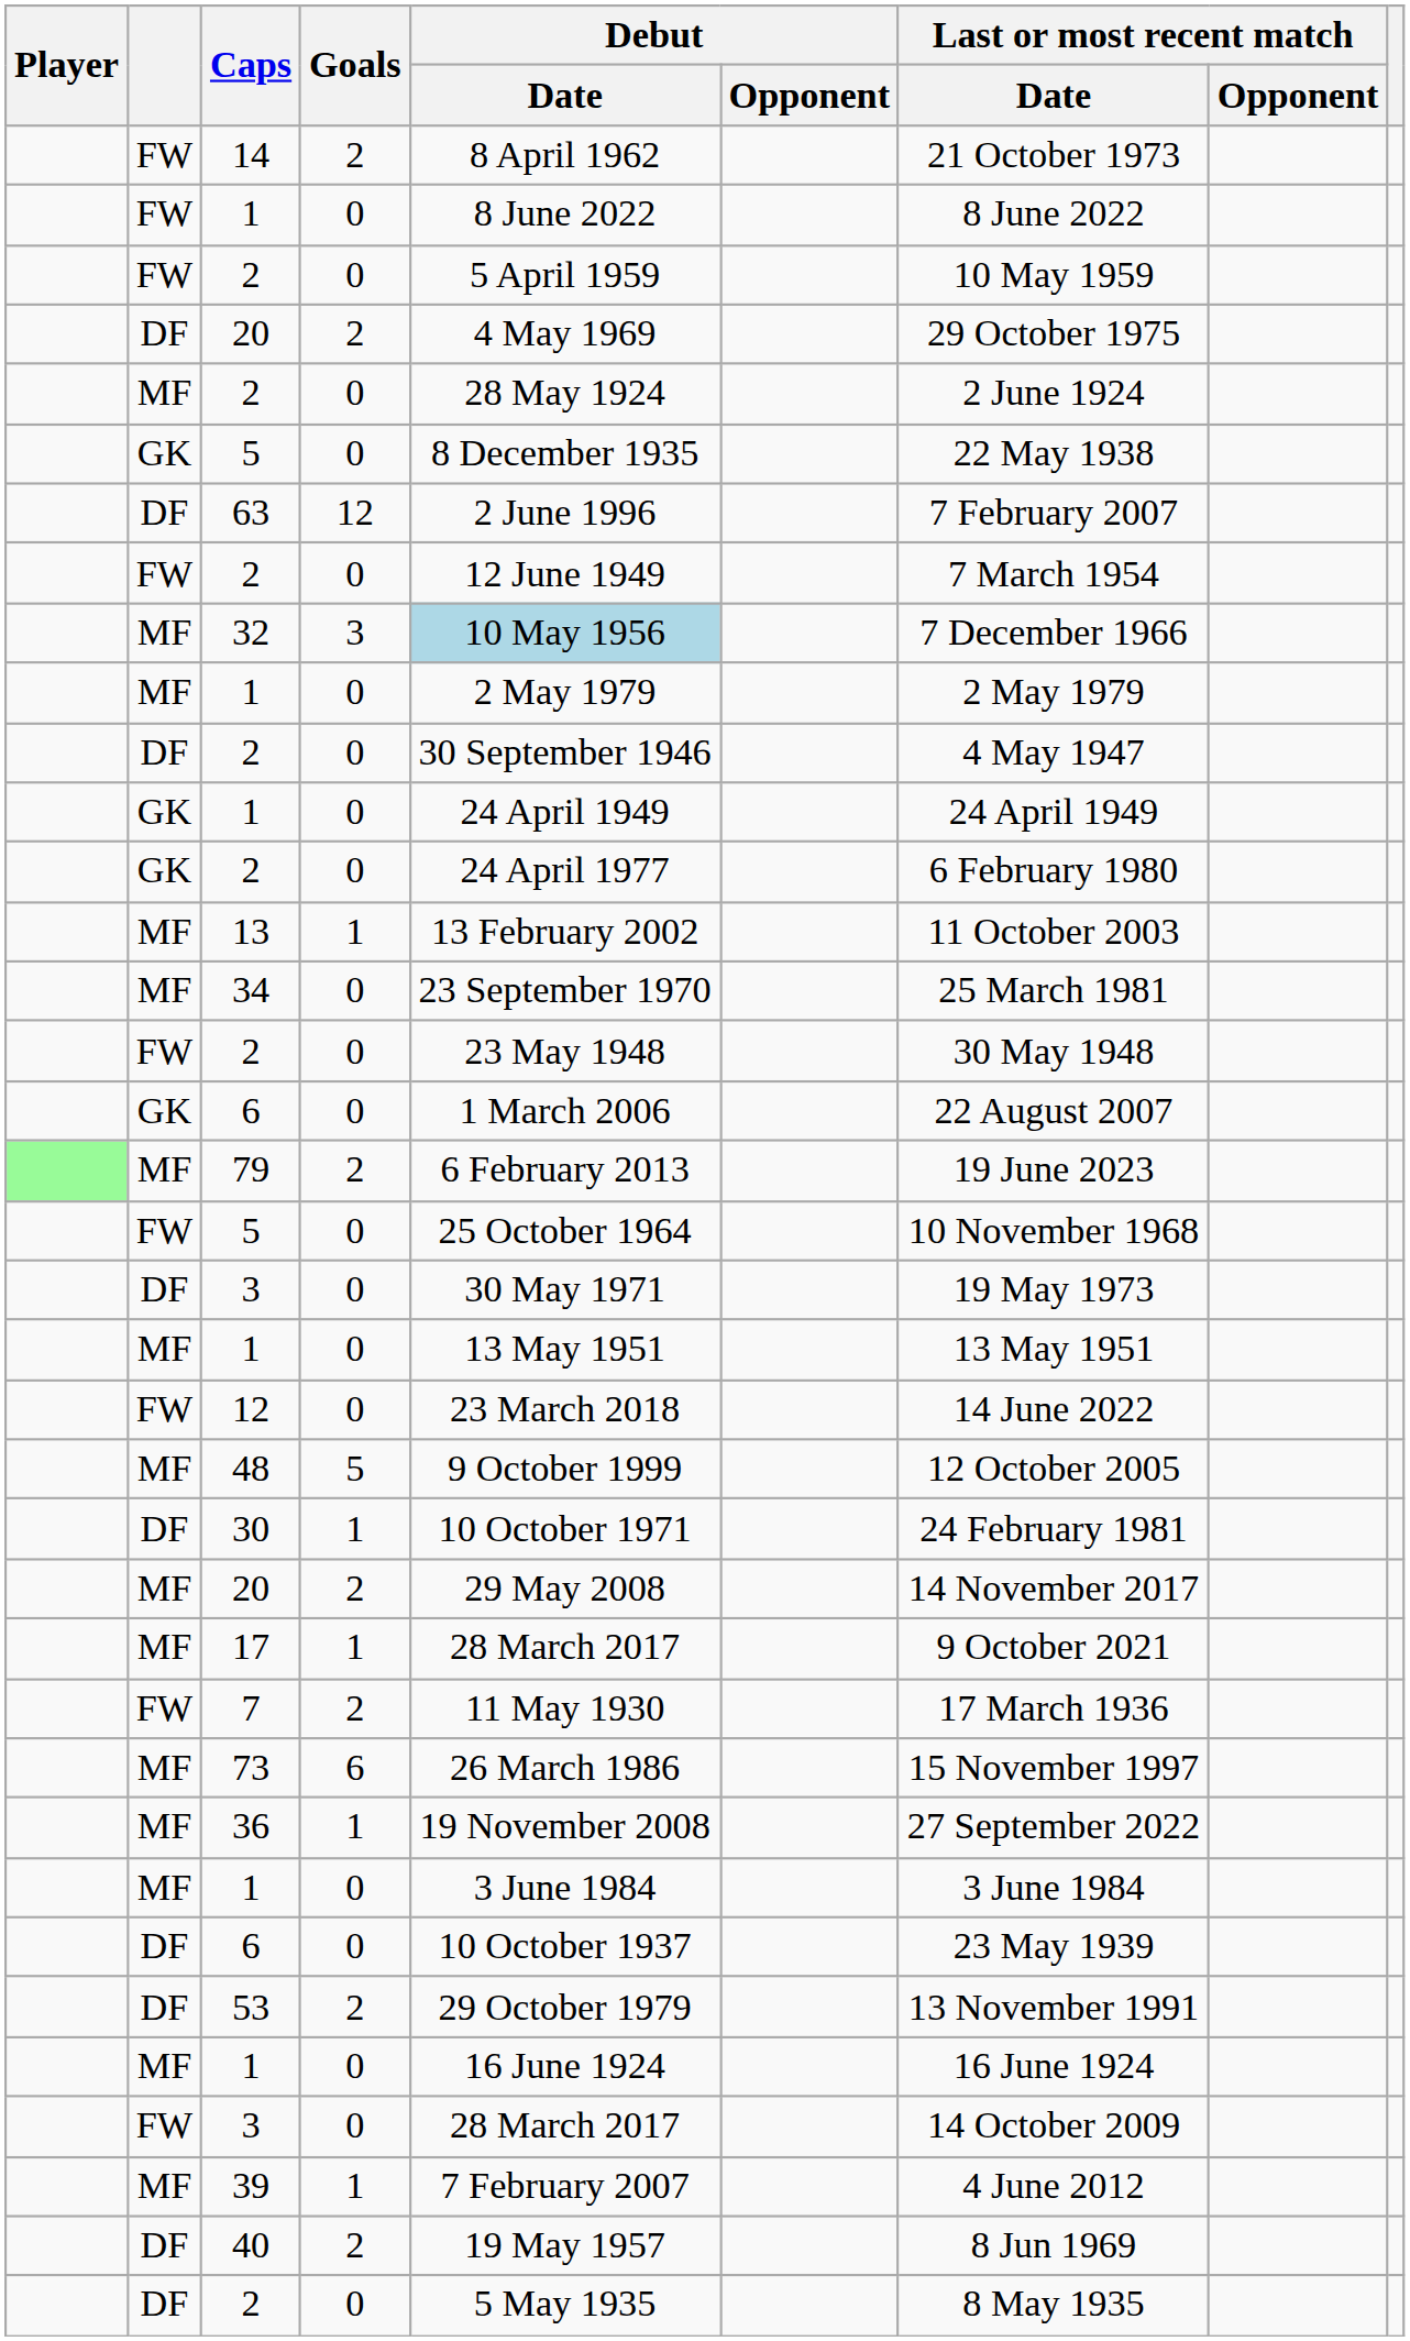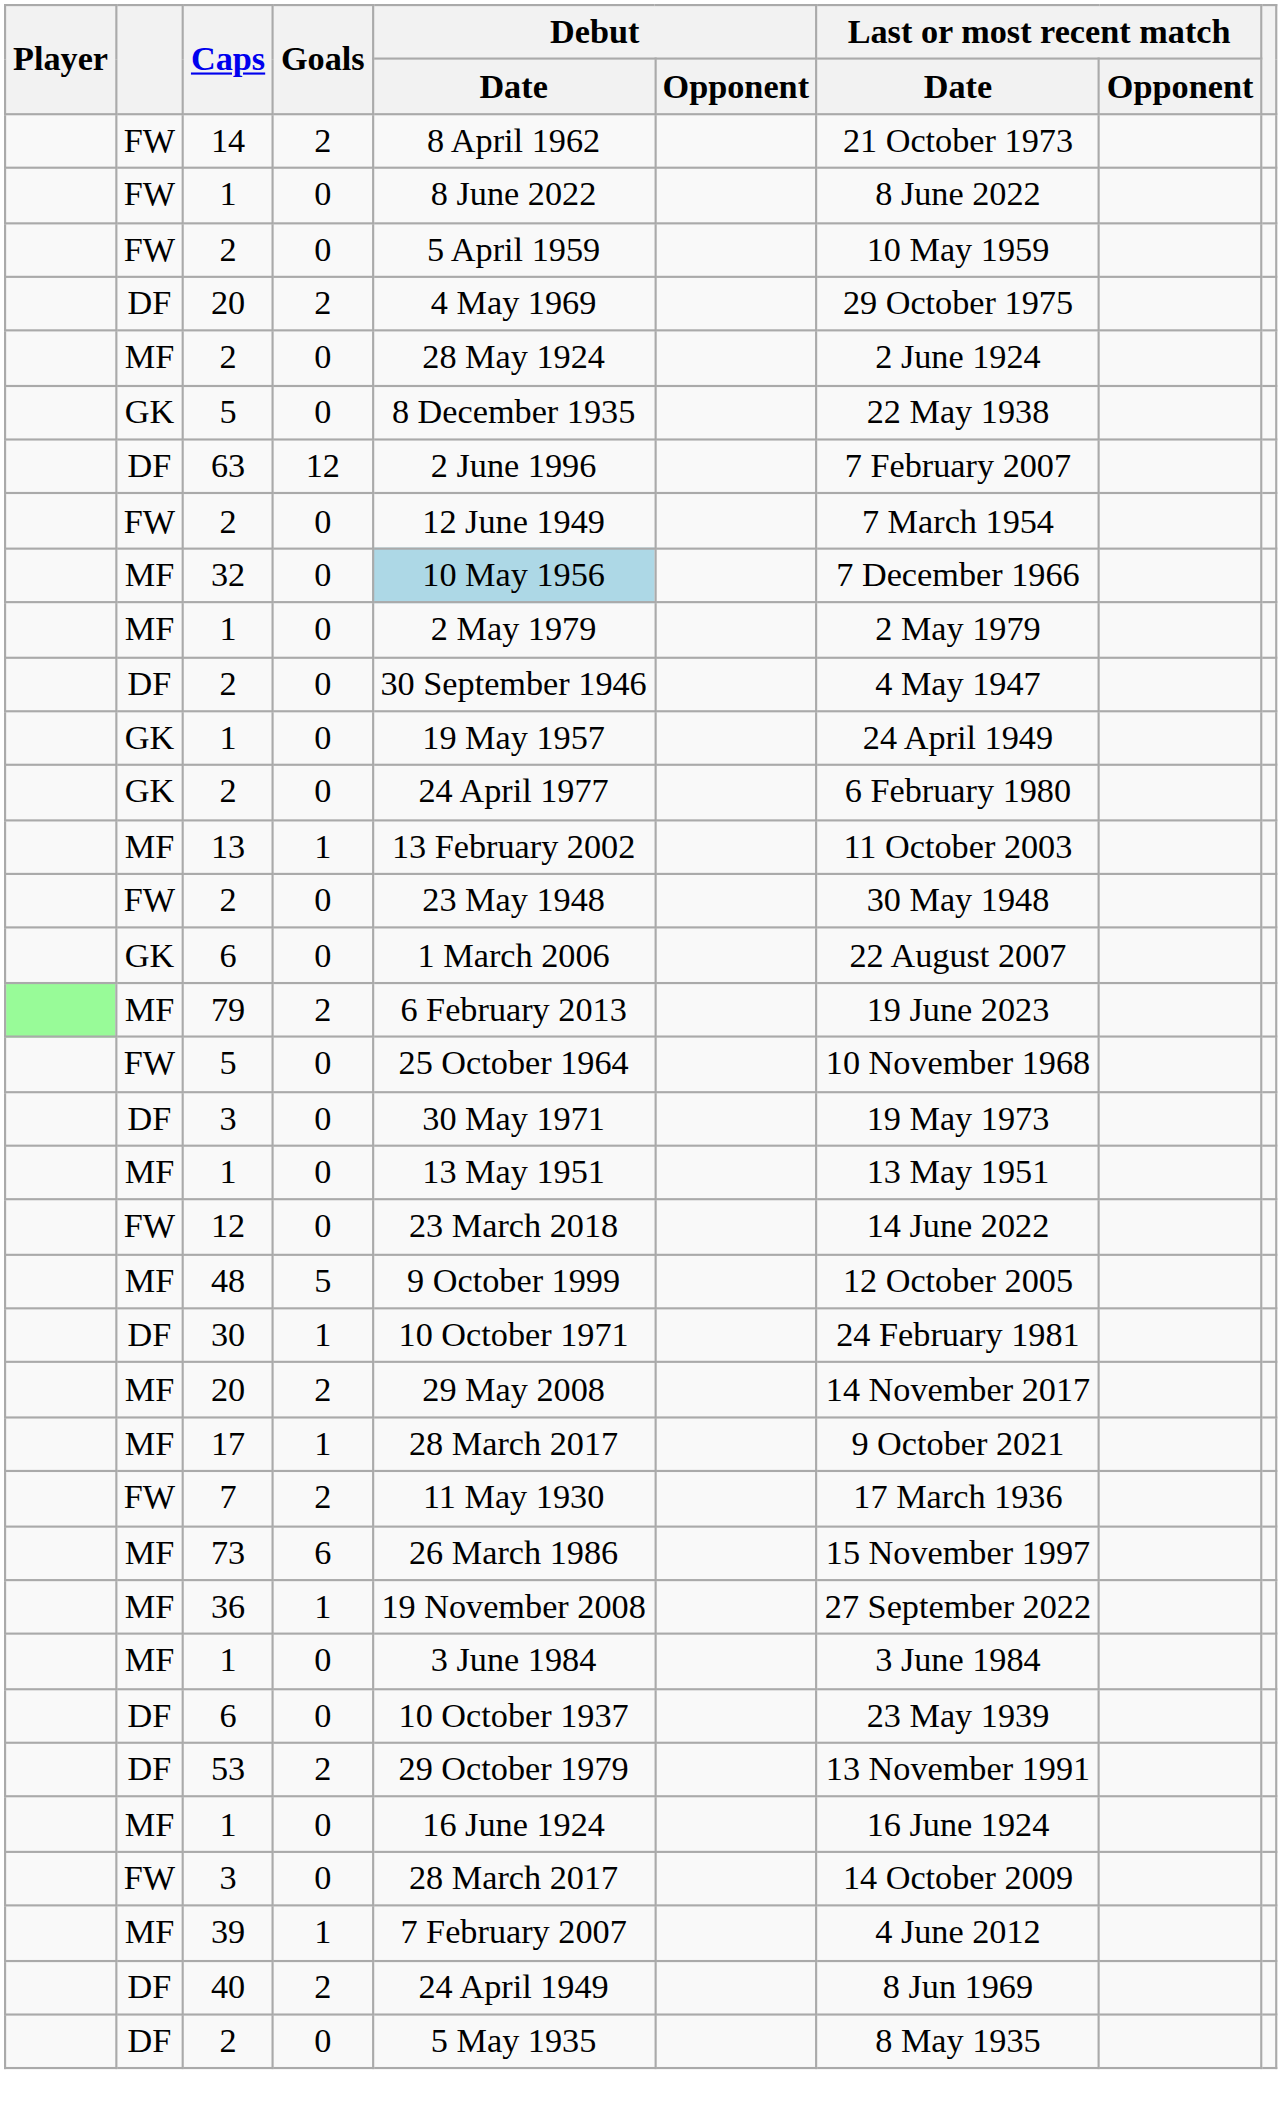 <table class="wikitable sortable" style="text-align: center;">
 <tr>
 <th scope=col rowspan=2>Player</th>
 <th scope=col rowspan=2></th>
 <th scope=col rowspan=2><a href='#'>Caps</a></th>
 <th scope=col rowspan=2>Goals</th>
 <th scope=col colspan=2>Debut</th>
 <th scope=col colspan=2>Last or most recent match</th>
 <th scope=col rowspan=2 class=unsortable></th>
 </tr>
 <tr class=unsortable>
 <th scope=col>Date</th>
 <th scope=col>Opponent</th>
 <th scope=col>Date</th>
 <th scope=col>Opponent</th>
 </tr>
 <tr>
 <td></td>
 <td>FW</td>
 <td>14</td>
 <td>2</td>
 <td>8 April 1962</td>
 <td align=left></td>
 <td>21 October 1973</td>
 <td align=left></td>
 <td></td>
 </tr>
 <tr>
 <td></td>
 <td>FW</td>
 <td>1</td>
 <td>0</td>
 <td>8 June 2022</td>
 <td align=left></td>
 <td>8 June 2022</td>
 <td align=left></td>
 <td></td>
 </tr>
 <tr>
 <td></td>
 <td>FW</td>
 <td>2</td>
 <td>0</td>
 <td>5 April 1959</td>
 <td align=left></td>
 <td>10 May 1959</td>
 <td align=left></td>
 <td></td>
 </tr>
 <tr>
 <td></td>
 <td>DF</td>
 <td>20</td>
 <td>2</td>
 <td>4 May 1969</td>
 <td align=left></td>
 <td>29 October 1975</td>
 <td align=left></td>
 <td></td>
 </tr>
 <tr>
 <td></td>
 <td>MF</td>
 <td>2</td>
 <td>0</td>
 <td>28 May 1924</td>
 <td align=left></td>
 <td>2 June 1924</td>
 <td align=left></td>
 <td></td>
 </tr>
 <tr>
 <td></td>
 <td>GK</td>
 <td>5</td>
 <td>0</td>
 <td>8 December 1935</td>
 <td align=left></td>
 <td>22 May 1938</td>
 <td align=left></td>
 <td></td>
 </tr>
 <tr>
 <td></td>
 <td>DF</td>
 <td>63</td>
 <td>12</td>
 <td>2 June 1996</td>
 <td align=left></td>
 <td>7 February 2007</td>
 <td align=left></td>
 <td></td>
 </tr>
 <tr>
 <td></td>
 <td>FW</td>
 <td>2</td>
 <td>0</td>
 <td>12 June 1949</td>
 <td align=left></td>
 <td>7 March 1954</td>
 <td align=left></td>
 <td></td>
 </tr>
 <tr>
 <td></td>
 <td>MF</td>
 <td>32</td>
-<td>3</td>
+<td>0</td>
 <td style="background: lightblue;">10 May 1956</td>
 <td align=left></td>
 <td>7 December 1966</td>
 <td align=left></td>
 <td></td>
 </tr>
 <tr>
 <td></td>
 <td>MF</td>
 <td>1</td>
 <td>0</td>
 <td>2 May 1979</td>
 <td align=left></td>
 <td>2 May 1979</td>
 <td align=left></td>
 <td></td>
 </tr>
 <tr>
 <td></td>
 <td>DF</td>
 <td>2</td>
 <td>0</td>
 <td>30 September 1946</td>
 <td align=left></td>
 <td>4 May 1947</td>
 <td align=left></td>
 <td></td>
 </tr>
 <tr>
 <td></td>
 <td>GK</td>
 <td>1</td>
 <td>0</td>
-<td>24 April 1949</td>
+<td>19 May 1957</td>
 <td align=left></td>
 <td>24 April 1949</td>
 <td align=left></td>
 <td></td>
 </tr>
 <tr>
 <td></td>
 <td>GK</td>
 <td>2</td>
 <td>0</td>
 <td>24 April 1977</td>
 <td align=left></td>
 <td>6 February 1980</td>
 <td align=left></td>
 <td></td>
 </tr>
 <tr>
 <td></td>
 <td>MF</td>
 <td>13</td>
 <td>1</td>
 <td>13 February 2002</td>
 <td align=left></td>
 <td>11 October 2003</td>
-<td align=left></td>
-<td></td>
-</tr>
-<tr>
-<td></td>
-<td>MF</td>
-<td>34</td>
-<td>0</td>
-<td>23 September 1970</td>
-<td align=left></td>
-<td>25 March 1981</td>
 <td align=left></td>
 <td></td>
 </tr>
 <tr>
 <td></td>
 <td>FW</td>
 <td>2</td>
 <td>0</td>
 <td>23 May 1948</td>
 <td align=left></td>
 <td>30 May 1948</td>
 <td align=left></td>
 <td></td>
 </tr>
 <tr>
 <td></td>
 <td>GK</td>
 <td>6</td>
 <td>0</td>
 <td>1 March 2006</td>
 <td align=left></td>
 <td>22 August 2007</td>
 <td align=left></td>
 <td></td>
 </tr>
 <tr>
 <td bgcolor=palegreen></td>
 <td>MF</td>
 <td>79</td>
 <td>2</td>
 <td>6 February 2013</td>
 <td align=left></td>
 <td>19 June 2023</td>
 <td align="left"></td>
 <td></td>
 </tr>
 <tr>
 <td></td>
 <td>FW</td>
 <td>5</td>
 <td>0</td>
 <td>25 October 1964</td>
 <td align="left"></td>
 <td>10 November 1968</td>
 <td align="left"></td>
 <td></td>
 </tr>
 <tr>
 <td></td>
 <td>DF</td>
 <td>3</td>
 <td>0</td>
 <td>30 May 1971</td>
 <td align="left"></td>
 <td>19 May 1973</td>
 <td align="left"></td>
 <td></td>
 </tr>
 <tr>
 <td></td>
 <td>MF</td>
 <td>1</td>
 <td>0</td>
 <td>13 May 1951</td>
 <td align=left></td>
 <td>13 May 1951</td>
 <td align=left></td>
 <td></td>
 </tr>
 <tr>
 <td></td>
 <td>FW</td>
 <td>12</td>
 <td>0</td>
 <td>23 March 2018</td>
 <td align=left></td>
 <td>14 June 2022</td>
 <td align=left></td>
 <td></td>
 </tr>
 <tr>
 <td></td>
 <td>MF</td>
 <td>48</td>
 <td>5</td>
 <td>9 October 1999</td>
 <td align=left></td>
 <td>12 October 2005</td>
 <td align=left></td>
 <td></td>
 </tr>
 <tr>
 <td></td>
 <td>DF</td>
 <td>30</td>
 <td>1</td>
 <td>10 October 1971</td>
 <td align=left></td>
 <td>24 February 1981</td>
 <td align=left></td>
 <td></td>
 </tr>
 <tr>
 <td></td>
 <td>MF</td>
 <td>20</td>
 <td>2</td>
 <td>29 May 2008</td>
 <td align=left></td>
 <td>14 November 2017</td>
 <td align=left></td>
 <td></td>
 </tr>
 <tr>
 <td></td>
 <td>MF</td>
 <td>17</td>
 <td>1</td>
 <td>28 March 2017</td>
 <td align=left></td>
 <td>9 October 2021</td>
 <td align=left></td>
 <td></td>
 </tr>
 <tr>
 <td></td>
 <td>FW</td>
 <td>7</td>
 <td>2</td>
 <td>11 May 1930</td>
 <td align=left></td>
 <td>17 March 1936</td>
 <td align=left></td>
 <td></td>
 </tr>
 <tr>
 <td></td>
 <td>MF</td>
 <td>73</td>
 <td>6</td>
 <td>26 March 1986</td>
 <td align=left></td>
 <td>15 November 1997</td>
 <td align=left></td>
 <td></td>
 </tr>
 <tr>
 <td></td>
 <td>MF</td>
 <td>36</td>
 <td>1</td>
 <td>19 November 2008</td>
 <td align=left></td>
 <td>27 September 2022</td>
 <td align="left"></td>
 <td></td>
 </tr>
 <tr>
 <td></td>
 <td>MF</td>
 <td>1</td>
 <td>0</td>
 <td>3 June 1984</td>
 <td align=left></td>
 <td>3 June 1984</td>
 <td align=left></td>
 <td></td>
 </tr>
 <tr>
 <td></td>
 <td>DF</td>
 <td>6</td>
 <td>0</td>
 <td>10 October 1937</td>
 <td align=left></td>
 <td>23 May 1939</td>
 <td align=left></td>
 <td></td>
 </tr>
 <tr>
 <td></td>
 <td>DF</td>
 <td>53</td>
 <td>2</td>
 <td>29 October 1979</td>
 <td align=left></td>
 <td>13 November 1991</td>
 <td align=left></td>
 <td></td>
 </tr>
 <tr>
 <td></td>
 <td>MF</td>
 <td>1</td>
 <td>0</td>
 <td>16 June 1924</td>
 <td align=left></td>
 <td>16 June 1924</td>
 <td align=left></td>
 <td></td>
 </tr>
 <tr>
 <td></td>
 <td>FW</td>
 <td>3</td>
 <td>0</td>
 <td>28 March 2017</td>
 <td align=left></td>
 <td>14 October 2009</td>
 <td align=left></td>
 <td></td>
 </tr>
 <tr>
 <td></td>
 <td>MF</td>
 <td>39</td>
 <td>1</td>
 <td>7 February 2007</td>
 <td align=left></td>
 <td>4 June 2012</td>
 <td align=left></td>
 <td></td>
 </tr>
 <tr>
 <td></td>
 <td>DF</td>
 <td>40</td>
 <td>2</td>
-<td>19 May 1957</td>
+<td>24 April 1949</td>
 <td align=left></td>
 <td>8 Jun 1969</td>
 <td align=left></td>
 <td></td>
 </tr>
 <tr>
 <td></td>
 <td>DF</td>
 <td>2</td>
 <td>0</td>
 <td>5 May 1935</td>
 <td align=left></td>
 <td>8 May 1935</td>
 <td align=left></td>
 <td></td>
 </tr>
 </table>
